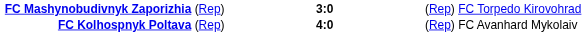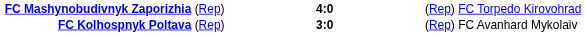 <table width=100% cellspacing=1>
 <tr>
 <th width=20%></th>
 <th width=12%></th>
 <th width=20%></th>
 <th></th>
 </tr>
 <tr style=font-size:90%>
 <td align=right><strong><a href='#'>FC Mashynobudivnyk Zaporizhia</a></strong> (<a href='#'>Rep</a>)</td>
-<td align=center><strong>3:0</strong></td>
+<td align=center><strong>4:0</strong></td>
 <td>(<a href='#'>Rep</a>) <a href='#'>FC Torpedo Kirovohrad</a></td>
 </tr>
 <tr style=font-size:90%>
 <td align=right><strong><a href='#'>FC Kolhospnyk Poltava</a></strong> (<a href='#'>Rep</a>)</td>
-<td align=center><strong>4:0</strong></td>
+<td align=center><strong>3:0</strong></td>
 <td>(<a href='#'>Rep</a>) FC Avanhard Mykolaiv</td>
 <td align=center></td>
 </tr>
 </table>
